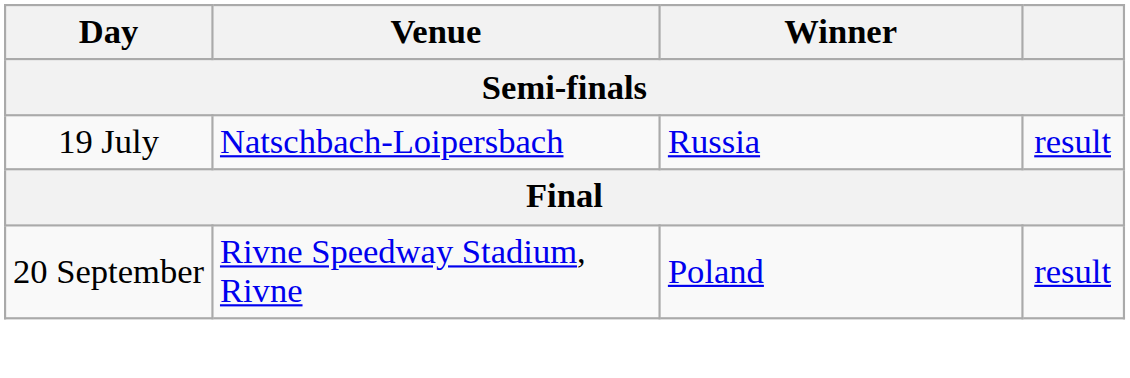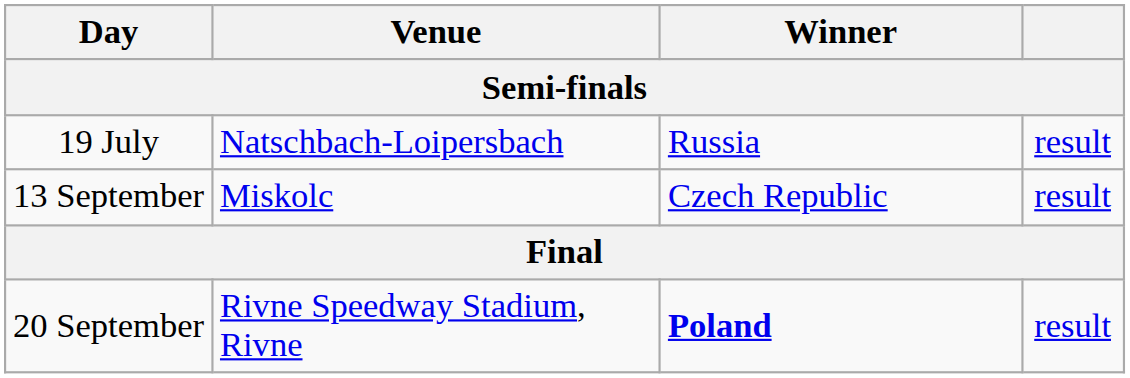 <table class=wikitable>
 <tr>
 <th>Day</th>
 <th width=200px>Venue</th>
 <th width=160px>Winner</th>
 <th width=40px></th>
 </tr>
 <tr>
 <th colspan=4>Semi-finals</th>
 </tr>
 <tr>
 <td align=center>19 July</td>
 <td> <a href='#'>Natschbach-Loipersbach</a></td>
 <td> <a href='#'>Russia</a></td>
 <td align=center><a href='#'>result</a></td>
 </tr>
 <tr>
+<td align=center>13 September</td>
+<td> <a href='#'>Miskolc</a></td>
+<td> <a href='#'>Czech Republic</a></td>
+<td align=center><a href='#'>result</a></td>
+</tr>
+<tr>
 <th colspan=4>Final</th>
 </tr>
 <tr>
 <td align=center>20 September</td>
 <td> <a href='#'>Rivne Speedway Stadium</a>, <a href='#'>Rivne</a></td>
-<td> <a href='#'>Poland</a></td>
+<td><strong> <a href='#'>Poland</a></strong></td>
 <td align=center><a href='#'>result</a></td>
 </tr>
 </table>
